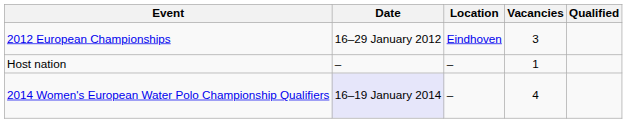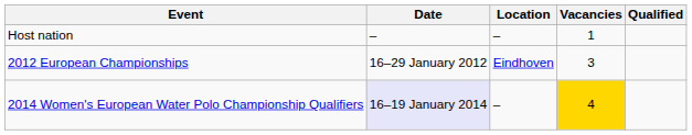 <table class="wikitable">
 <tr>
 <th>Event</th>
 <th>Date</th>
 <th>Location</th>
 <th>Vacancies</th>
 <th>Qualified</th>
 </tr>
 <tr>
+<td>Host nation</td>
+<td>–</td>
+<td>–</td>
+<td align=center>1</td>
+<td></td>
+</tr>
+<tr>
 <td><a href='#'>2012 European Championships</a></td>
 <td>16–29 January 2012</td>
 <td> <a href='#'>Eindhoven</a></td>
 <td align=center>3</td>
 <td><br><br></td>
 </tr>
 <tr>
-<td>Host nation</td>
-<td>–</td>
-<td>–</td>
-<td align=center>1</td>
-<td></td>
-</tr>
-<tr>
 <td><a href='#'>2014 Women's European Water Polo Championship Qualifiers</a></td>
 <td style="background: lavender;">16–19 January 2014</td>
 <td>–</td>
-<td align=center>4</td>
+<td align=center style="background: gold;">4</td>
 <td><br><br><br></td>
 </tr>
 </table>
